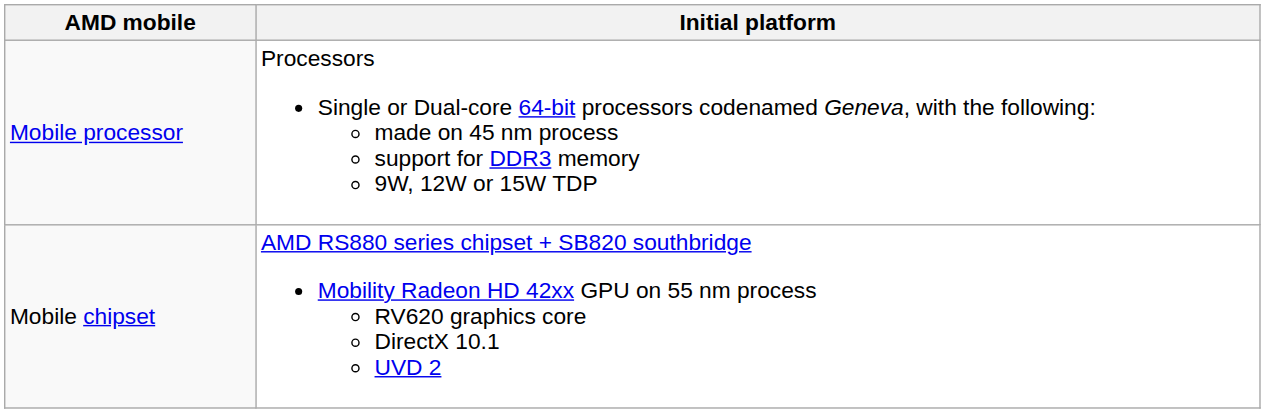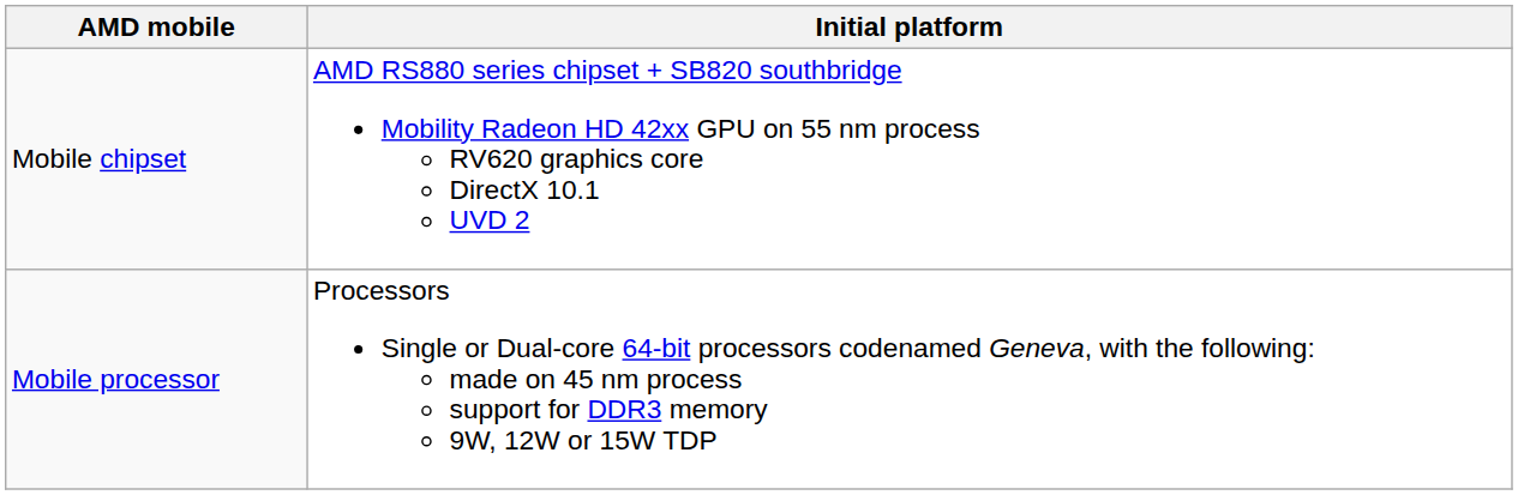 <table class="wikitable" width="70%">
 <tr>
 <th width="20%">AMD mobile</th>
 <th>Initial platform</th>
 </tr>
 <tr>
+<td>Mobile <a href='#'>chipset</a></td>
+<td style="background:white"><a href='#'>AMD RS880 series chipset + SB820 southbridge</a> <br><ul><li><a href='#'>Mobility Radeon HD 42xx</a> GPU on 55 nm process<ul><li>RV620 graphics core</li><li>DirectX 10.1</li><li><a href='#'>UVD 2</a></li></ul></li></ul></td>
+</tr>
+<tr>
 <td><a href='#'>Mobile processor</a></td>
 <td style="background:white">Processors<br><ul><li>Single or Dual-core <a href='#'>64-bit</a> processors codenamed <em>Geneva</em>, with the following:<ul><li>made on 45 nm process</li><li>support for <a href='#'>DDR3</a> memory</li><li>9W, 12W or 15W TDP</li></ul></li></ul></td>
 </tr>
-<tr>
-<td>Mobile <a href='#'>chipset</a></td>
-<td style="background:white"><a href='#'>AMD RS880 series chipset + SB820 southbridge</a> <br><ul><li><a href='#'>Mobility Radeon HD 42xx</a> GPU on 55 nm process<ul><li>RV620 graphics core</li><li>DirectX 10.1</li><li><a href='#'>UVD 2</a></li></ul></li></ul></td>
-</tr>
 </table>
